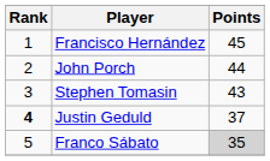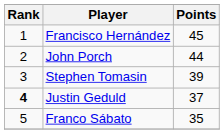 <table class="wikitable sortable">
 <tr>
 </tr>
 <tr>
 <th>Rank</th>
 <th>Player</th>
 <th>Points</th>
 </tr>
 <tr>
 <td align=center>1</td>
 <td> <a href='#'>Francisco Hernández</a></td>
 <td align=center>45</td>
 </tr>
 <tr>
 <td align=center>2</td>
 <td> <a href='#'>John Porch</a></td>
 <td align=center>44</td>
 </tr>
 <tr>
 <td align=center>3</td>
 <td> <a href='#'>Stephen Tomasin</a></td>
-<td align=center>43</td>
+<td align=center>39</td>
 </tr>
 <tr>
 <td align=center><strong>4</strong></td>
 <td> <a href='#'>Justin Geduld</a></td>
 <td align=center>37</td>
 </tr>
 <tr>
 <td align=center>5</td>
 <td> <a href='#'>Franco Sábato</a></td>
-<td align=center style="background: lightgrey;">35</td>
+<td align=center>35</td>
 </tr>
 <tr>
 </tr>
 </table>
